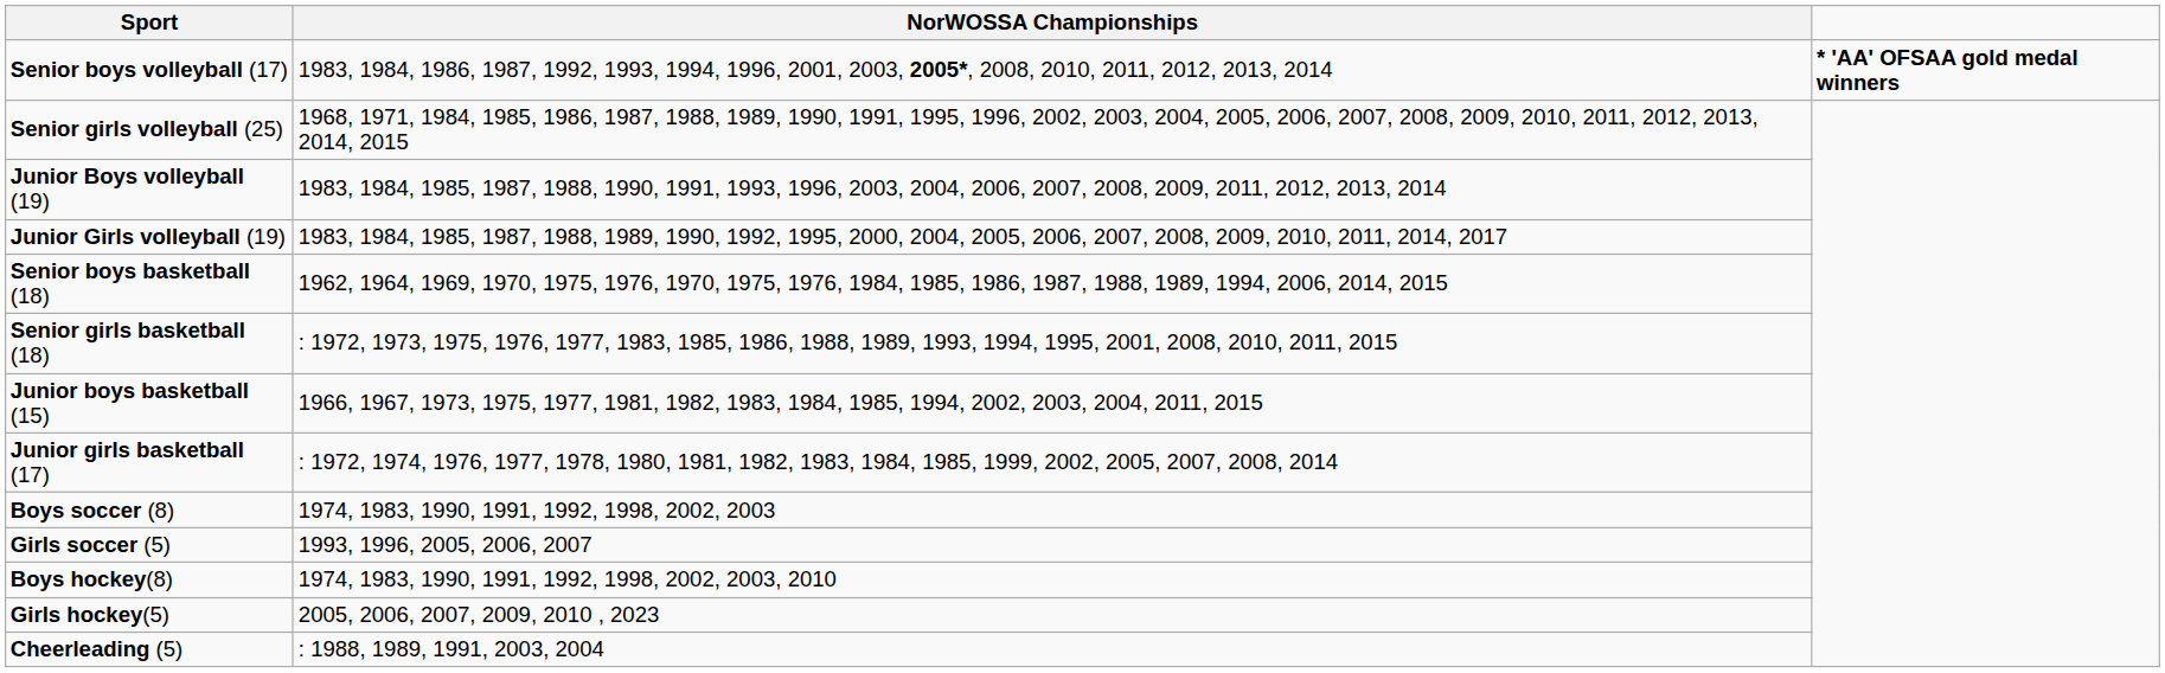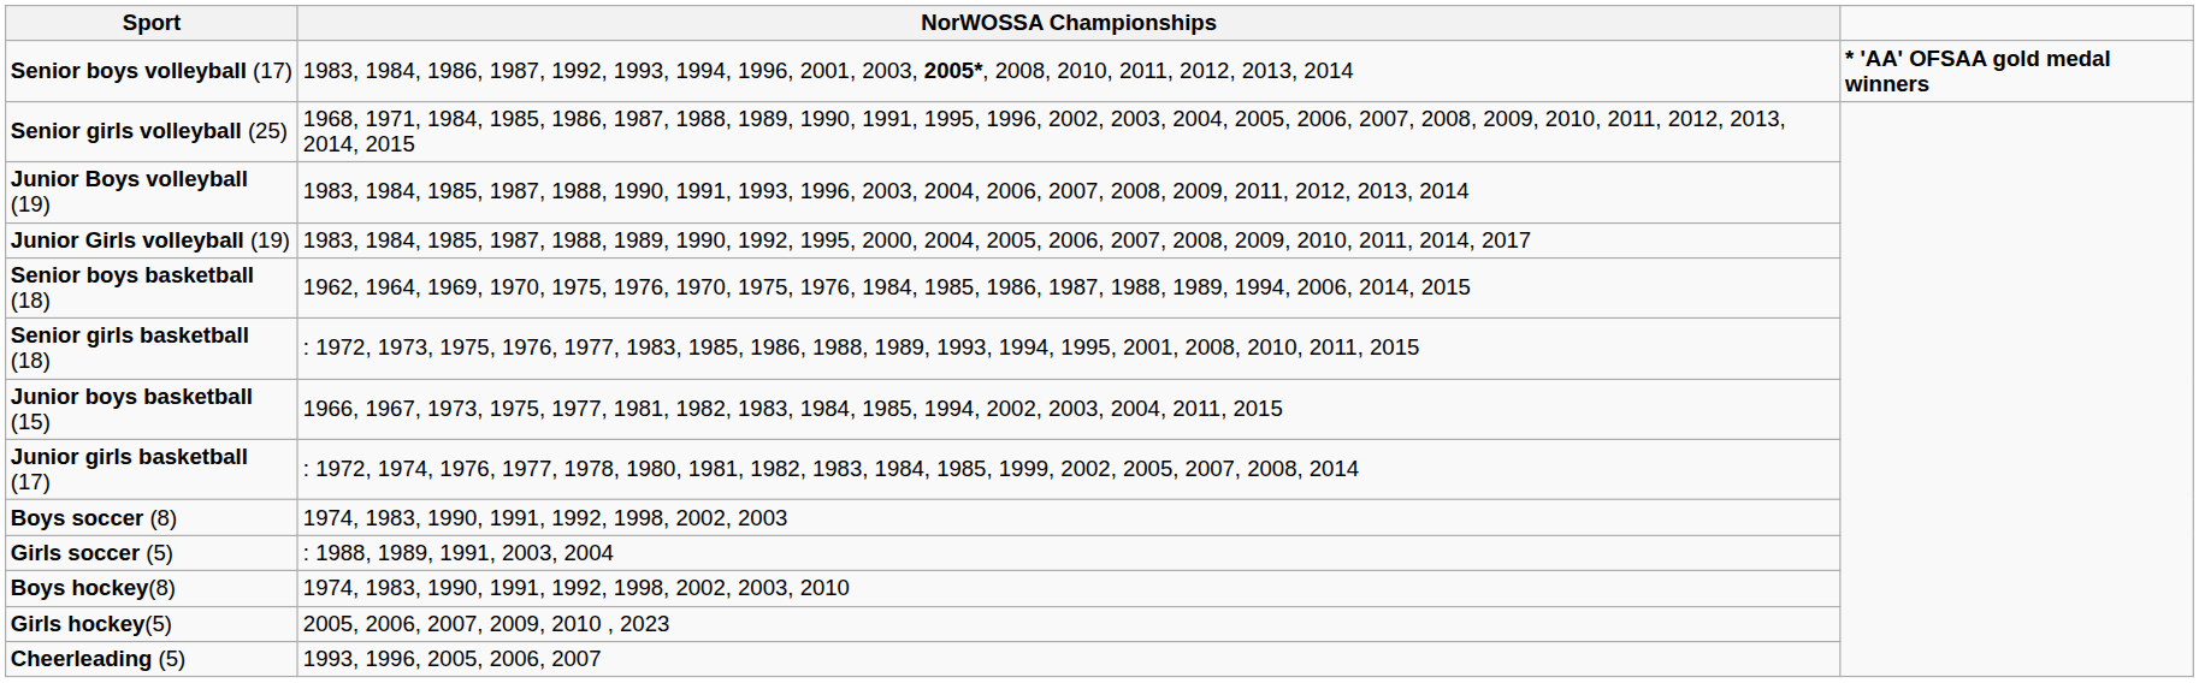 <table class="wikitable">
 <tr>
 <th>Sport</th>
 <th>NorWOSSA Championships</th>
 </tr>
 <tr>
 <td><strong>Senior boys volleyball </strong>(17)</td>
 <td>1983, 1984, 1986, 1987, 1992, 1993, 1994, 1996, 2001, 2003, <strong>2005*</strong>, 2008, 2010, 2011, 2012, 2013, 2014</td>
 <td><strong>* 'AA' OFSAA gold medal winners</strong></td>
 </tr>
 <tr>
 <td><strong>Senior girls volleyball </strong>(25)</td>
 <td>1968, 1971, 1984, 1985, 1986, 1987, 1988, 1989, 1990, 1991, 1995, 1996, 2002, 2003, 2004, 2005, 2006, 2007, 2008, 2009, 2010, 2011, 2012, 2013, 2014, 2015</td>
 </tr>
 <tr>
 <td><strong>Junior Boys volleyball </strong>(19)</td>
 <td>1983, 1984, 1985, 1987, 1988, 1990, 1991, 1993, 1996, 2003, 2004, 2006, 2007, 2008, 2009, 2011, 2012, 2013, 2014</td>
 </tr>
 <tr>
 <td><strong>Junior Girls volleyball </strong>(19)</td>
 <td>1983, 1984, 1985, 1987, 1988, 1989, 1990, 1992, 1995, 2000, 2004, 2005, 2006, 2007, 2008, 2009, 2010, 2011, 2014, 2017</td>
 </tr>
 <tr>
 <td><strong>Senior boys basketball </strong>(18)</td>
 <td>1962, 1964, 1969, 1970, 1975, 1976, 1970, 1975, 1976, 1984, 1985, 1986, 1987, 1988, 1989, 1994, 2006, 2014, 2015</td>
 </tr>
 <tr>
 <td><strong>Senior girls basketball </strong>(18)</td>
 <td>: 1972, 1973, 1975, 1976, 1977, 1983, 1985, 1986, 1988, 1989, 1993, 1994, 1995, 2001, 2008, 2010, 2011, 2015</td>
 </tr>
 <tr>
 <td><strong>Junior boys basketball </strong>(15)</td>
 <td>1966, 1967, 1973, 1975, 1977, 1981, 1982, 1983, 1984, 1985, 1994, 2002, 2003, 2004, 2011, 2015</td>
 </tr>
 <tr>
 <td><strong>Junior girls basketball </strong>(17)</td>
 <td>: 1972, 1974, 1976, 1977, 1978, 1980, 1981, 1982, 1983, 1984, 1985, 1999, 2002, 2005, 2007, 2008, 2014</td>
 </tr>
 <tr>
 <td><strong>Boys soccer </strong>(8)</td>
 <td>1974, 1983, 1990, 1991, 1992, 1998, 2002, 2003</td>
 </tr>
 <tr>
 <td><strong>Girls soccer </strong>(5)</td>
-<td>1993, 1996, 2005, 2006, 2007</td>
+<td>: 1988, 1989, 1991, 2003, 2004</td>
 </tr>
 <tr>
 <td><strong>Boys hockey</strong>(8)</td>
 <td>1974, 1983, 1990, 1991, 1992, 1998, 2002, 2003, 2010</td>
 </tr>
 <tr>
 <td><strong>Girls hockey</strong>(5)</td>
 <td>2005, 2006, 2007, 2009, 2010 , 2023</td>
 </tr>
 <tr>
 <td><strong>Cheerleading </strong>(5)</td>
-<td>: 1988, 1989, 1991, 2003, 2004</td>
+<td>1993, 1996, 2005, 2006, 2007</td>
 </tr>
 </table>
